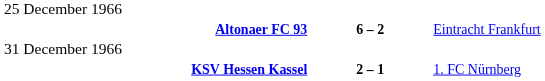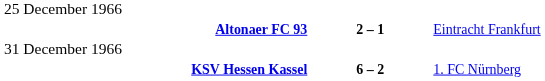 <table width=100% cellspacing=1>
 <tr>
 <th width=25%></th>
 <th width=10%></th>
 <th width=25%></th>
 <th></th>
 </tr>
 <tr>
 <td>25 December 1966</td>
 </tr>
 <tr style=font-size:90%>
 <td align=right><strong><a href='#'>Altonaer FC 93</a></strong></td>
-<td align=center><strong>6 – 2</strong></td>
+<td align=center><strong>2 – 1</strong></td>
 <td><a href='#'>Eintracht Frankfurt</a></td>
 </tr>
 <tr>
 <td>31 December 1966</td>
 </tr>
 <tr style=font-size:90%>
 <td align=right><strong><a href='#'>KSV Hessen Kassel</a></strong></td>
-<td align=center><strong>2 – 1</strong></td>
+<td align=center><strong>6 – 2</strong></td>
 <td><a href='#'>1. FC Nürnberg</a></td>
 </tr>
 </table>
